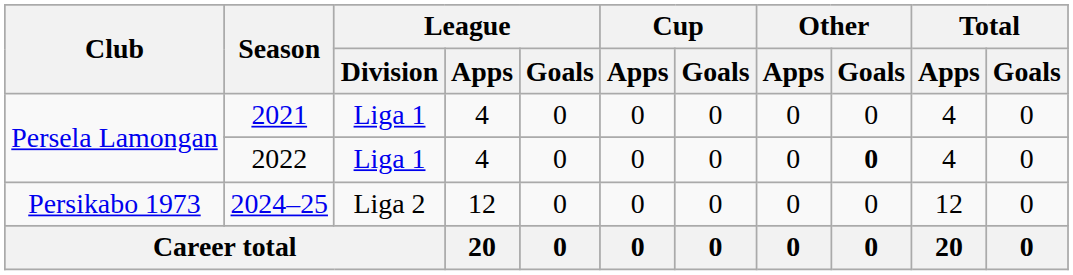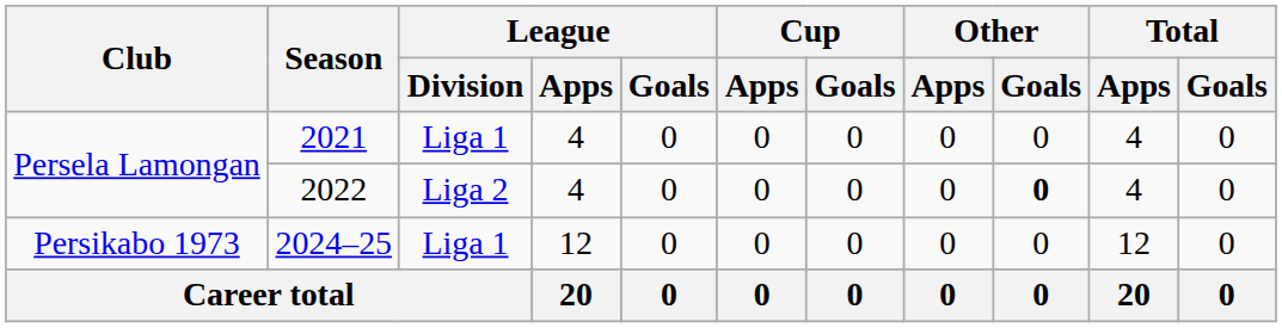 <table class="wikitable" style="text-align: center">
 <tr>
 <th rowspan="2">Club</th>
 <th rowspan="2">Season</th>
 <th colspan="3">League</th>
 <th colspan="2">Cup</th>
 <th colspan="2">Other</th>
 <th colspan="2">Total</th>
 </tr>
 <tr>
 <th>Division</th>
 <th>Apps</th>
 <th>Goals</th>
 <th>Apps</th>
 <th>Goals</th>
 <th>Apps</th>
 <th>Goals</th>
 <th>Apps</th>
 <th>Goals</th>
 </tr>
 <tr>
 <td rowspan="2"><a href='#'>Persela Lamongan</a></td>
 <td><a href='#'>2021</a></td>
 <td rowspan="1" valign="center"><a href='#'>Liga 1</a></td>
 <td>4</td>
 <td>0</td>
 <td>0</td>
 <td>0</td>
 <td>0</td>
 <td>0</td>
 <td>4</td>
 <td>0</td>
 </tr>
 <tr>
 <td>2022</td>
-<td rowspan="1" valign="center"><a href='#'>Liga 1</a></td>
+<td rowspan="1" valign="center"><a href='#'>Liga 2</a></td>
 <td>4</td>
 <td>0</td>
 <td>0</td>
 <td>0</td>
 <td>0</td>
 <td><strong>0</strong></td>
 <td>4</td>
 <td>0</td>
 </tr>
 <tr>
 <td rowspan="1"><a href='#'>Persikabo 1973</a></td>
 <td><a href='#'>2024–25</a></td>
-<td rowspan="1" valign="center">Liga 2</td>
+<td rowspan="1" valign="center"><a href='#'>Liga 1</a></td>
 <td>12</td>
 <td>0</td>
 <td>0</td>
 <td>0</td>
 <td>0</td>
 <td>0</td>
 <td>12</td>
 <td>0</td>
 </tr>
 <tr>
 <th colspan=3>Career total</th>
 <th>20</th>
 <th>0</th>
 <th>0</th>
 <th>0</th>
 <th>0</th>
 <th>0</th>
 <th>20</th>
 <th>0</th>
 </tr>
 </table>
